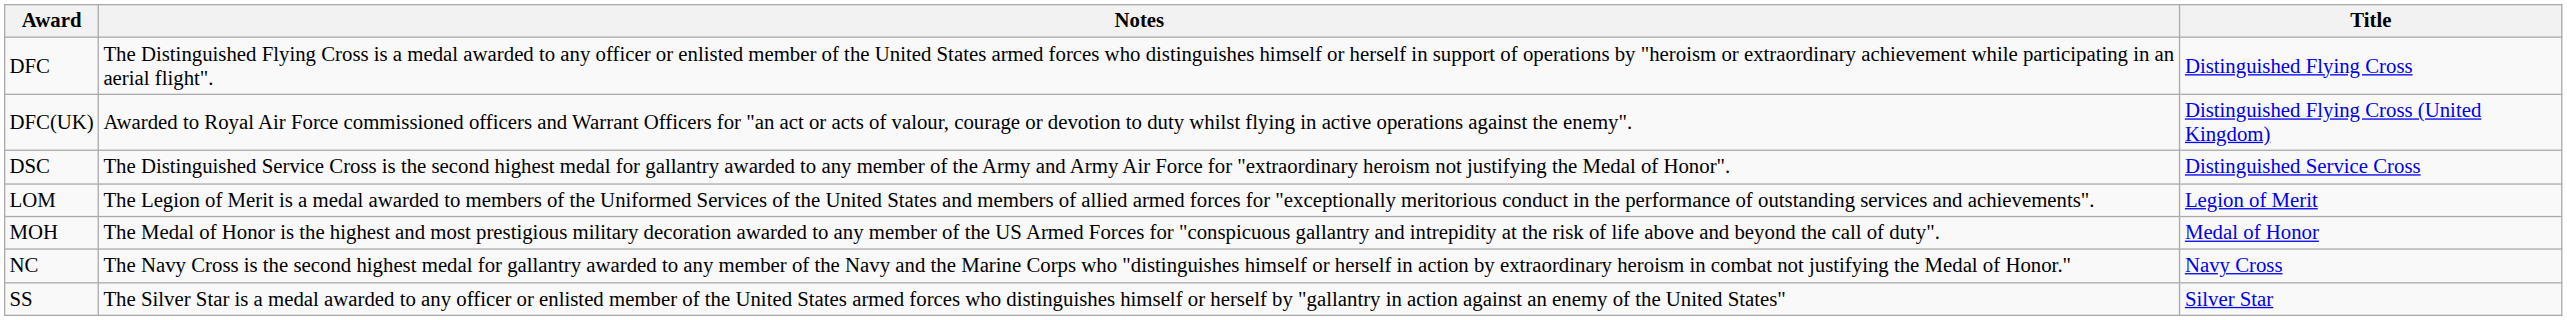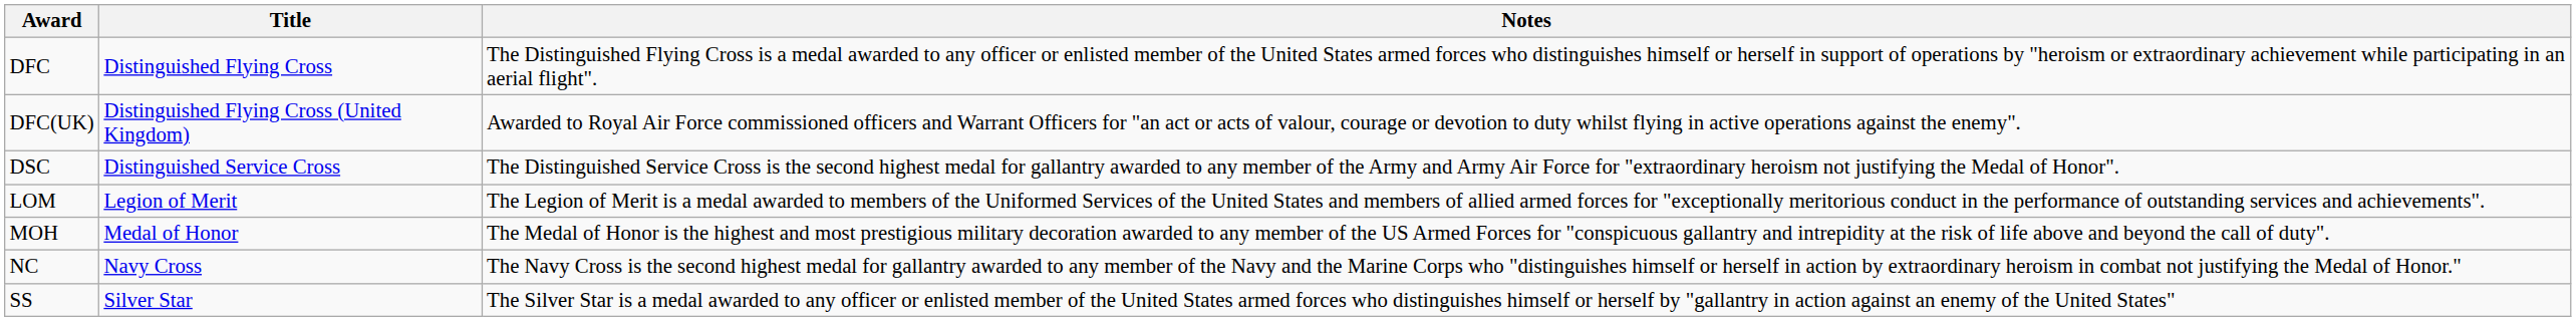 <table class="wikitable">
 <tr>
 <th>Award</th>
+<th>Title</th>
 <th>Notes</th>
-<th>Title</th>
 </tr>
 <tr>
 <td>DFC</td>
+<td><a href='#'>Distinguished Flying Cross</a></td>
 <td>The Distinguished Flying Cross is a medal awarded to any officer or enlisted member of the United States armed forces who distinguishes himself or herself in support of operations by "heroism or extraordinary achievement while participating in an aerial flight".</td>
-<td><a href='#'>Distinguished Flying Cross</a></td>
 </tr>
 <tr>
 <td>DFC(UK)</td>
+<td><a href='#'>Distinguished Flying Cross (United Kingdom)</a></td>
 <td>Awarded to Royal Air Force commissioned officers and Warrant Officers for "an act or acts of valour, courage or devotion to duty whilst flying in active operations against the enemy".</td>
-<td><a href='#'>Distinguished Flying Cross (United Kingdom)</a></td>
 </tr>
 <tr>
 <td>DSC</td>
+<td><a href='#'>Distinguished Service Cross</a></td>
 <td>The Distinguished Service Cross is the second highest medal for gallantry awarded to any member of the Army and Army Air Force for "extraordinary heroism not justifying the Medal of Honor".</td>
-<td><a href='#'>Distinguished Service Cross</a></td>
 </tr>
 <tr>
 <td>LOM</td>
+<td><a href='#'>Legion of Merit</a></td>
 <td>The Legion of Merit is a medal awarded to members of the Uniformed Services of the United States and members of allied armed forces for "exceptionally meritorious conduct in the performance of outstanding services and achievements".</td>
-<td><a href='#'>Legion of Merit</a></td>
 </tr>
 <tr>
 <td>MOH</td>
+<td><a href='#'>Medal of Honor</a></td>
 <td>The Medal of Honor is the highest and most prestigious military decoration awarded to any member of the US Armed Forces for "conspicuous gallantry and intrepidity at the risk of life above and beyond the call of duty".</td>
-<td><a href='#'>Medal of Honor</a></td>
 </tr>
 <tr>
 <td>NC</td>
+<td><a href='#'>Navy Cross</a></td>
 <td>The Navy Cross is the second highest medal for gallantry awarded to any member of the Navy and the Marine Corps who "distinguishes himself or herself in action by extraordinary heroism in combat not justifying the Medal of Honor."</td>
-<td><a href='#'>Navy Cross</a></td>
 </tr>
 <tr>
 <td>SS</td>
+<td><a href='#'>Silver Star</a></td>
 <td>The Silver Star is a medal awarded to any officer or enlisted member of the United States armed forces who distinguishes himself or herself by "gallantry in action against an enemy of the United States"</td>
-<td><a href='#'>Silver Star</a></td>
 </tr>
 </table>
